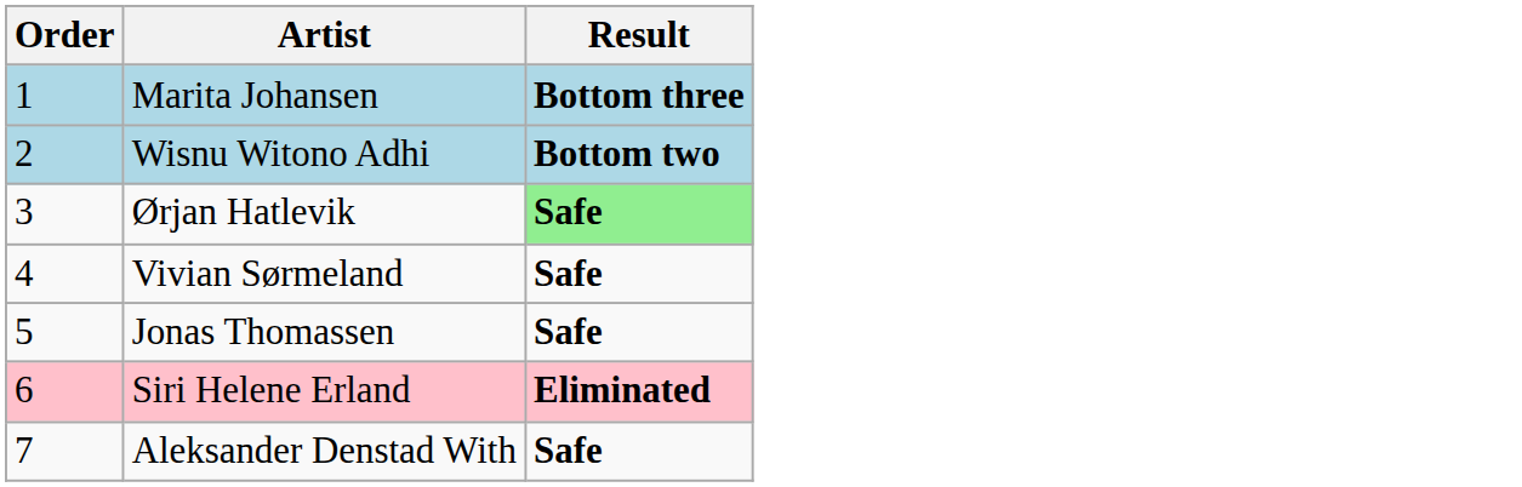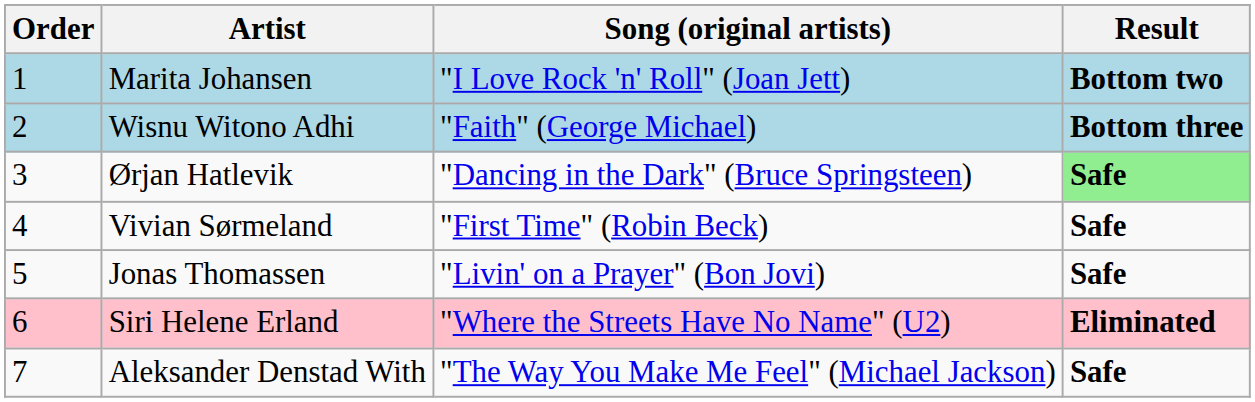 <table class=wikitable>
 <tr>
 <th>Order</th>
 <th>Artist</th>
+<th>Song (original artists)</th>
 <th>Result</th>
 </tr>
 <tr style="background:lightblue;">
 <td>1</td>
 <td>Marita Johansen</td>
-<td><strong>Bottom three</strong></td>
+<td>"<a href='#'>I Love Rock 'n' Roll</a>" (<a href='#'>Joan Jett</a>)</td>
+<td><strong>Bottom two</strong></td>
 </tr>
 <tr style="background:lightblue;">
 <td>2</td>
 <td>Wisnu Witono Adhi</td>
-<td><strong>Bottom two</strong></td>
+<td>"<a href='#'>Faith</a>" (<a href='#'>George Michael</a>)</td>
+<td><strong>Bottom three</strong></td>
 </tr>
 <tr>
 <td>3</td>
 <td>Ørjan Hatlevik</td>
+<td>"<a href='#'>Dancing in the Dark</a>" (<a href='#'>Bruce Springsteen</a>)</td>
 <td style="background: lightgreen;"><strong>Safe</strong></td>
 </tr>
 <tr>
 <td>4</td>
 <td>Vivian Sørmeland</td>
+<td>"<a href='#'>First Time</a>" (<a href='#'>Robin Beck</a>)</td>
 <td><strong>Safe</strong></td>
 </tr>
 <tr>
 <td>5</td>
 <td>Jonas Thomassen</td>
+<td>"<a href='#'>Livin' on a Prayer</a>" (<a href='#'>Bon Jovi</a>)</td>
 <td><strong>Safe</strong></td>
 </tr>
 <tr style="background:pink;">
 <td>6</td>
 <td>Siri Helene Erland</td>
+<td>"<a href='#'>Where the Streets Have No Name</a>" (<a href='#'>U2</a>)</td>
 <td><strong>Eliminated</strong></td>
 </tr>
 <tr>
 <td>7</td>
 <td>Aleksander Denstad With</td>
+<td>"<a href='#'>The Way You Make Me Feel</a>" (<a href='#'>Michael Jackson</a>)</td>
 <td><strong>Safe</strong></td>
 </tr>
 </table>
